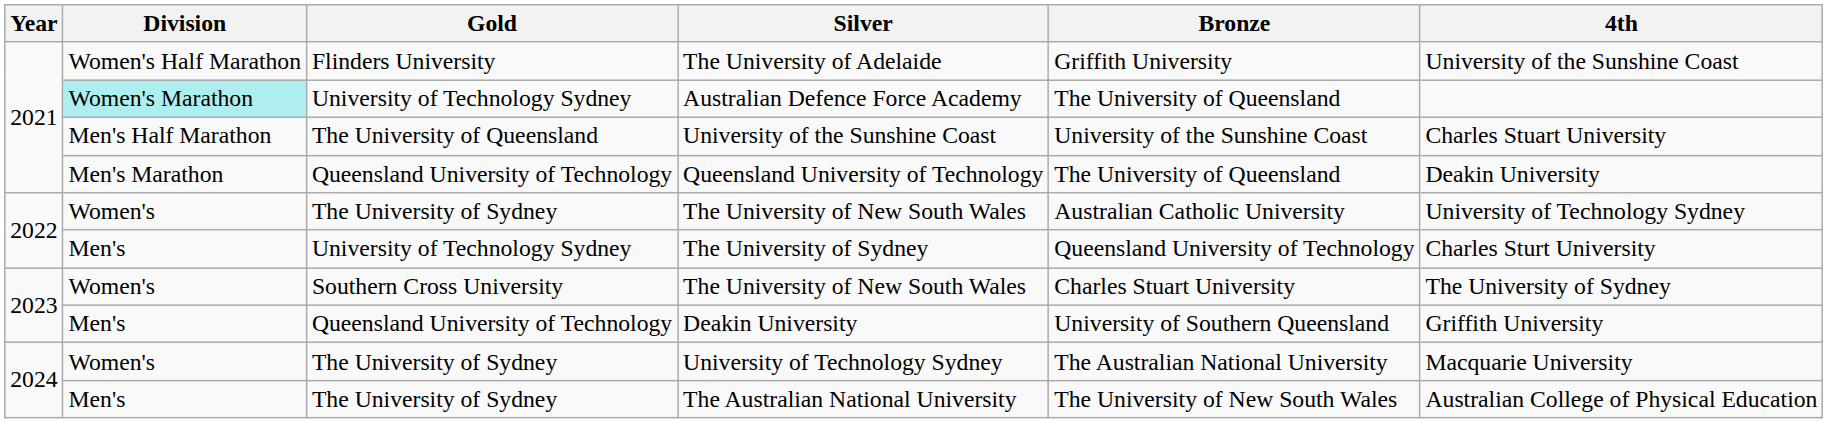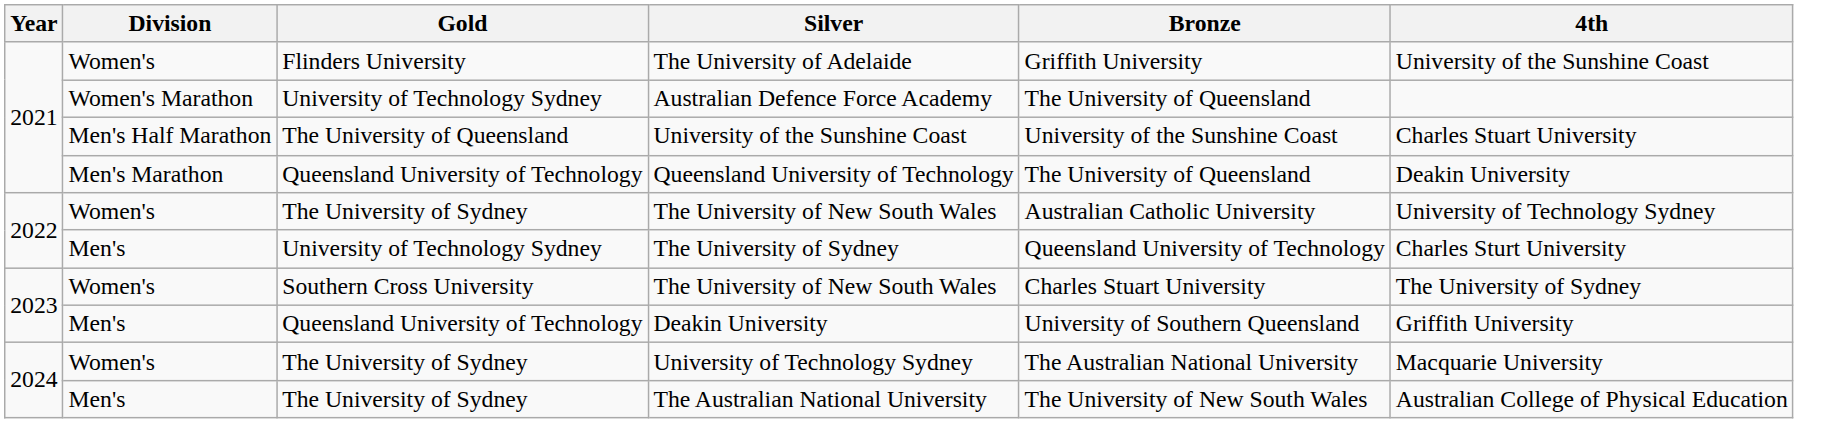 <table class="wikitable">
 <tr>
 <th>Year</th>
 <th>Division</th>
 <th>Gold</th>
 <th>Silver</th>
 <th>Bronze</th>
 <th>4th</th>
 </tr>
 <tr>
 <td rowspan="4">2021</td>
-<td>Women's Half Marathon</td>
+<td>Women's</td>
 <td>Flinders University</td>
 <td>The University of Adelaide</td>
 <td>Griffith University</td>
 <td>University of the Sunshine Coast</td>
 </tr>
 <tr>
-<td style="background: paleturquoise;">Women's Marathon</td>
+<td>Women's Marathon</td>
 <td>University of Technology Sydney</td>
 <td>Australian Defence Force Academy</td>
 <td>The University of Queensland</td>
 <td></td>
 </tr>
 <tr>
 <td>Men's Half Marathon</td>
 <td>The University of Queensland</td>
 <td>University of the Sunshine Coast</td>
 <td>University of the Sunshine Coast</td>
 <td>Charles Stuart University</td>
 </tr>
 <tr>
 <td>Men's Marathon</td>
 <td>Queensland University of Technology</td>
 <td>Queensland University of Technology</td>
 <td>The University of Queensland</td>
 <td>Deakin University</td>
 </tr>
 <tr>
 <td rowspan="2">2022</td>
 <td>Women's</td>
 <td>The University of Sydney</td>
 <td>The University of New South Wales</td>
 <td>Australian Catholic University</td>
 <td>University of Technology Sydney</td>
 </tr>
 <tr>
 <td>Men's</td>
 <td>University of Technology Sydney</td>
 <td>The University of Sydney</td>
 <td>Queensland University of Technology</td>
 <td>Charles Sturt University</td>
 </tr>
 <tr>
 <td rowspan="2">2023</td>
 <td>Women's</td>
 <td>Southern Cross University</td>
 <td>The University of New South Wales</td>
 <td>Charles Stuart University</td>
 <td>The University of Sydney</td>
 </tr>
 <tr>
 <td>Men's</td>
 <td>Queensland University of Technology</td>
 <td>Deakin University</td>
 <td>University of Southern Queensland</td>
 <td>Griffith University</td>
 </tr>
 <tr>
 <td rowspan="2">2024</td>
 <td>Women's</td>
 <td>The University of Sydney</td>
 <td>University of Technology Sydney</td>
 <td>The Australian National University</td>
 <td>Macquarie University</td>
 </tr>
 <tr>
 <td>Men's</td>
 <td>The University of Sydney</td>
 <td>The Australian National University</td>
 <td>The University of New South Wales</td>
 <td>Australian College of Physical Education</td>
 </tr>
 </table>
